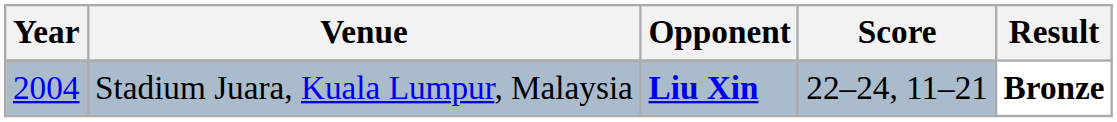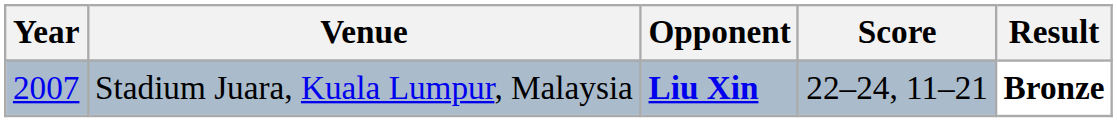 <table class="sortable wikitable" style="font-size: 90%;">
 <tr>
 <th>Year</th>
 <th>Venue</th>
 <th>Opponent</th>
 <th>Score</th>
 <th>Result</th>
 </tr>
 <tr style="background:#AABBCC">
-<td align="center"><a href='#'>2004</a></td>
+<td align="center"><a href='#'>2007</a></td>
 <td align="left">Stadium Juara, <a href='#'>Kuala Lumpur</a>, Malaysia</td>
 <td align="left"><strong> <a href='#'>Liu Xin</a></strong></td>
 <td align="left">22–24, 11–21</td>
 <td style="text-align:left; background:white"> <strong>Bronze</strong></td>
 </tr>
 </table>
